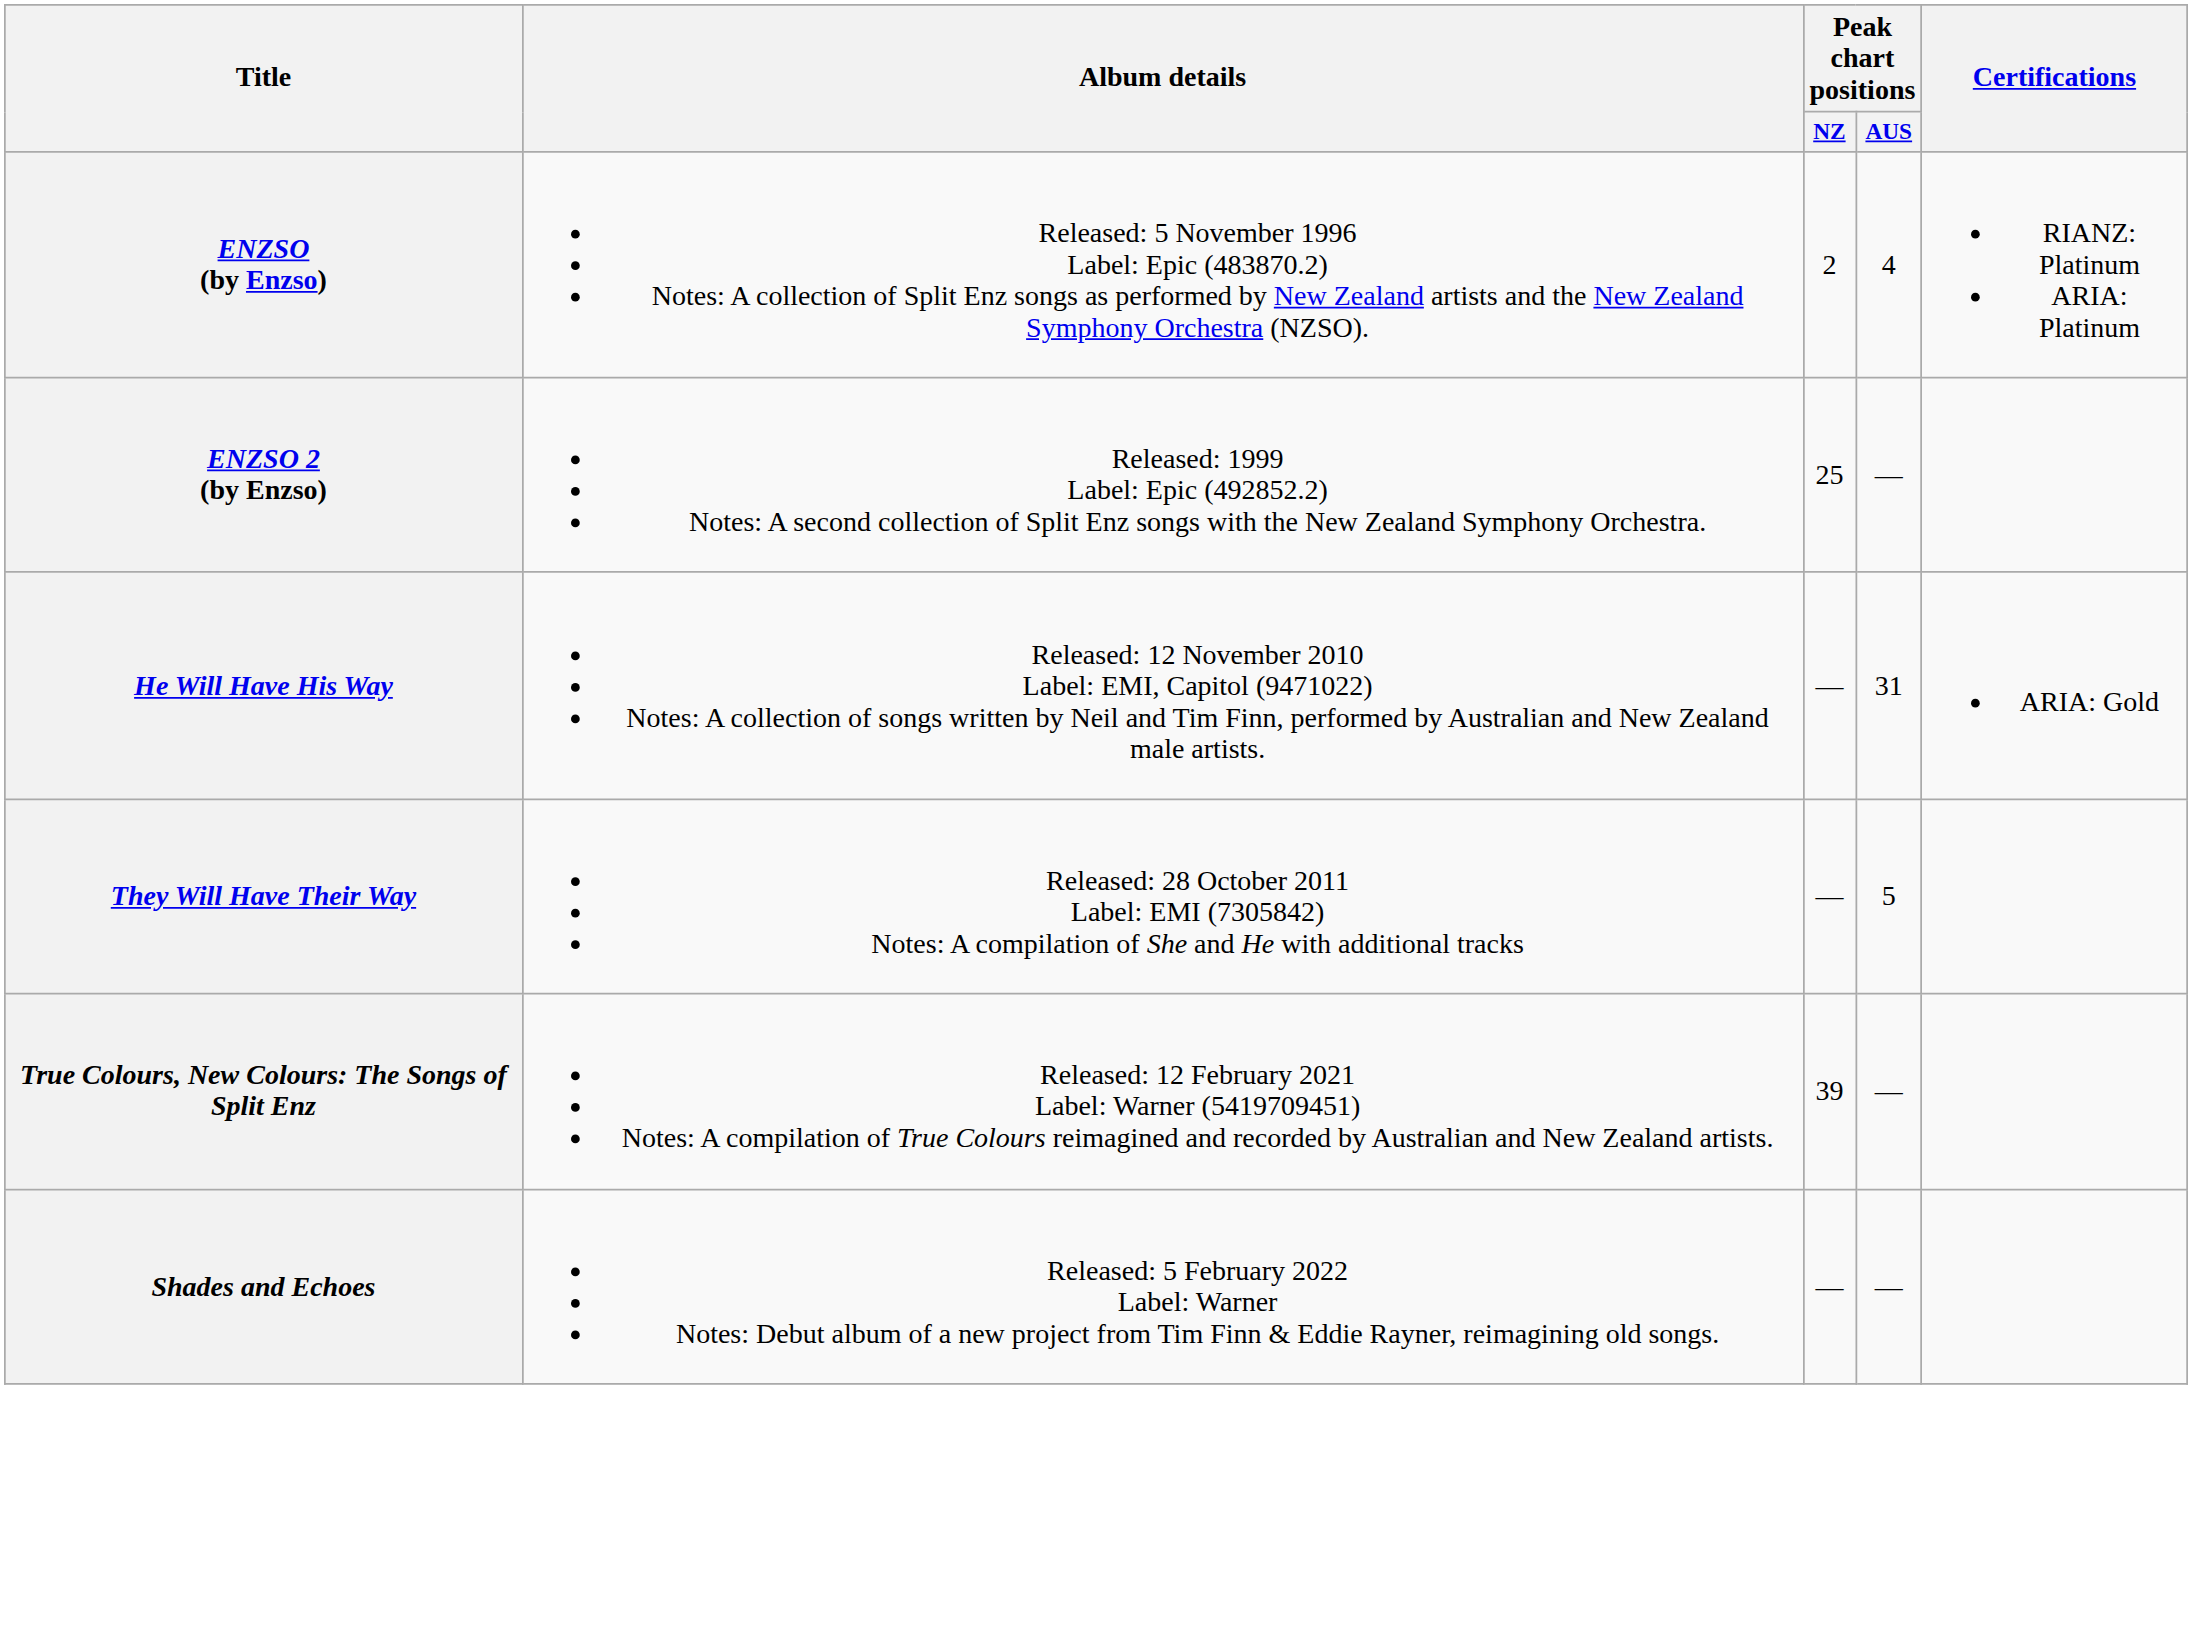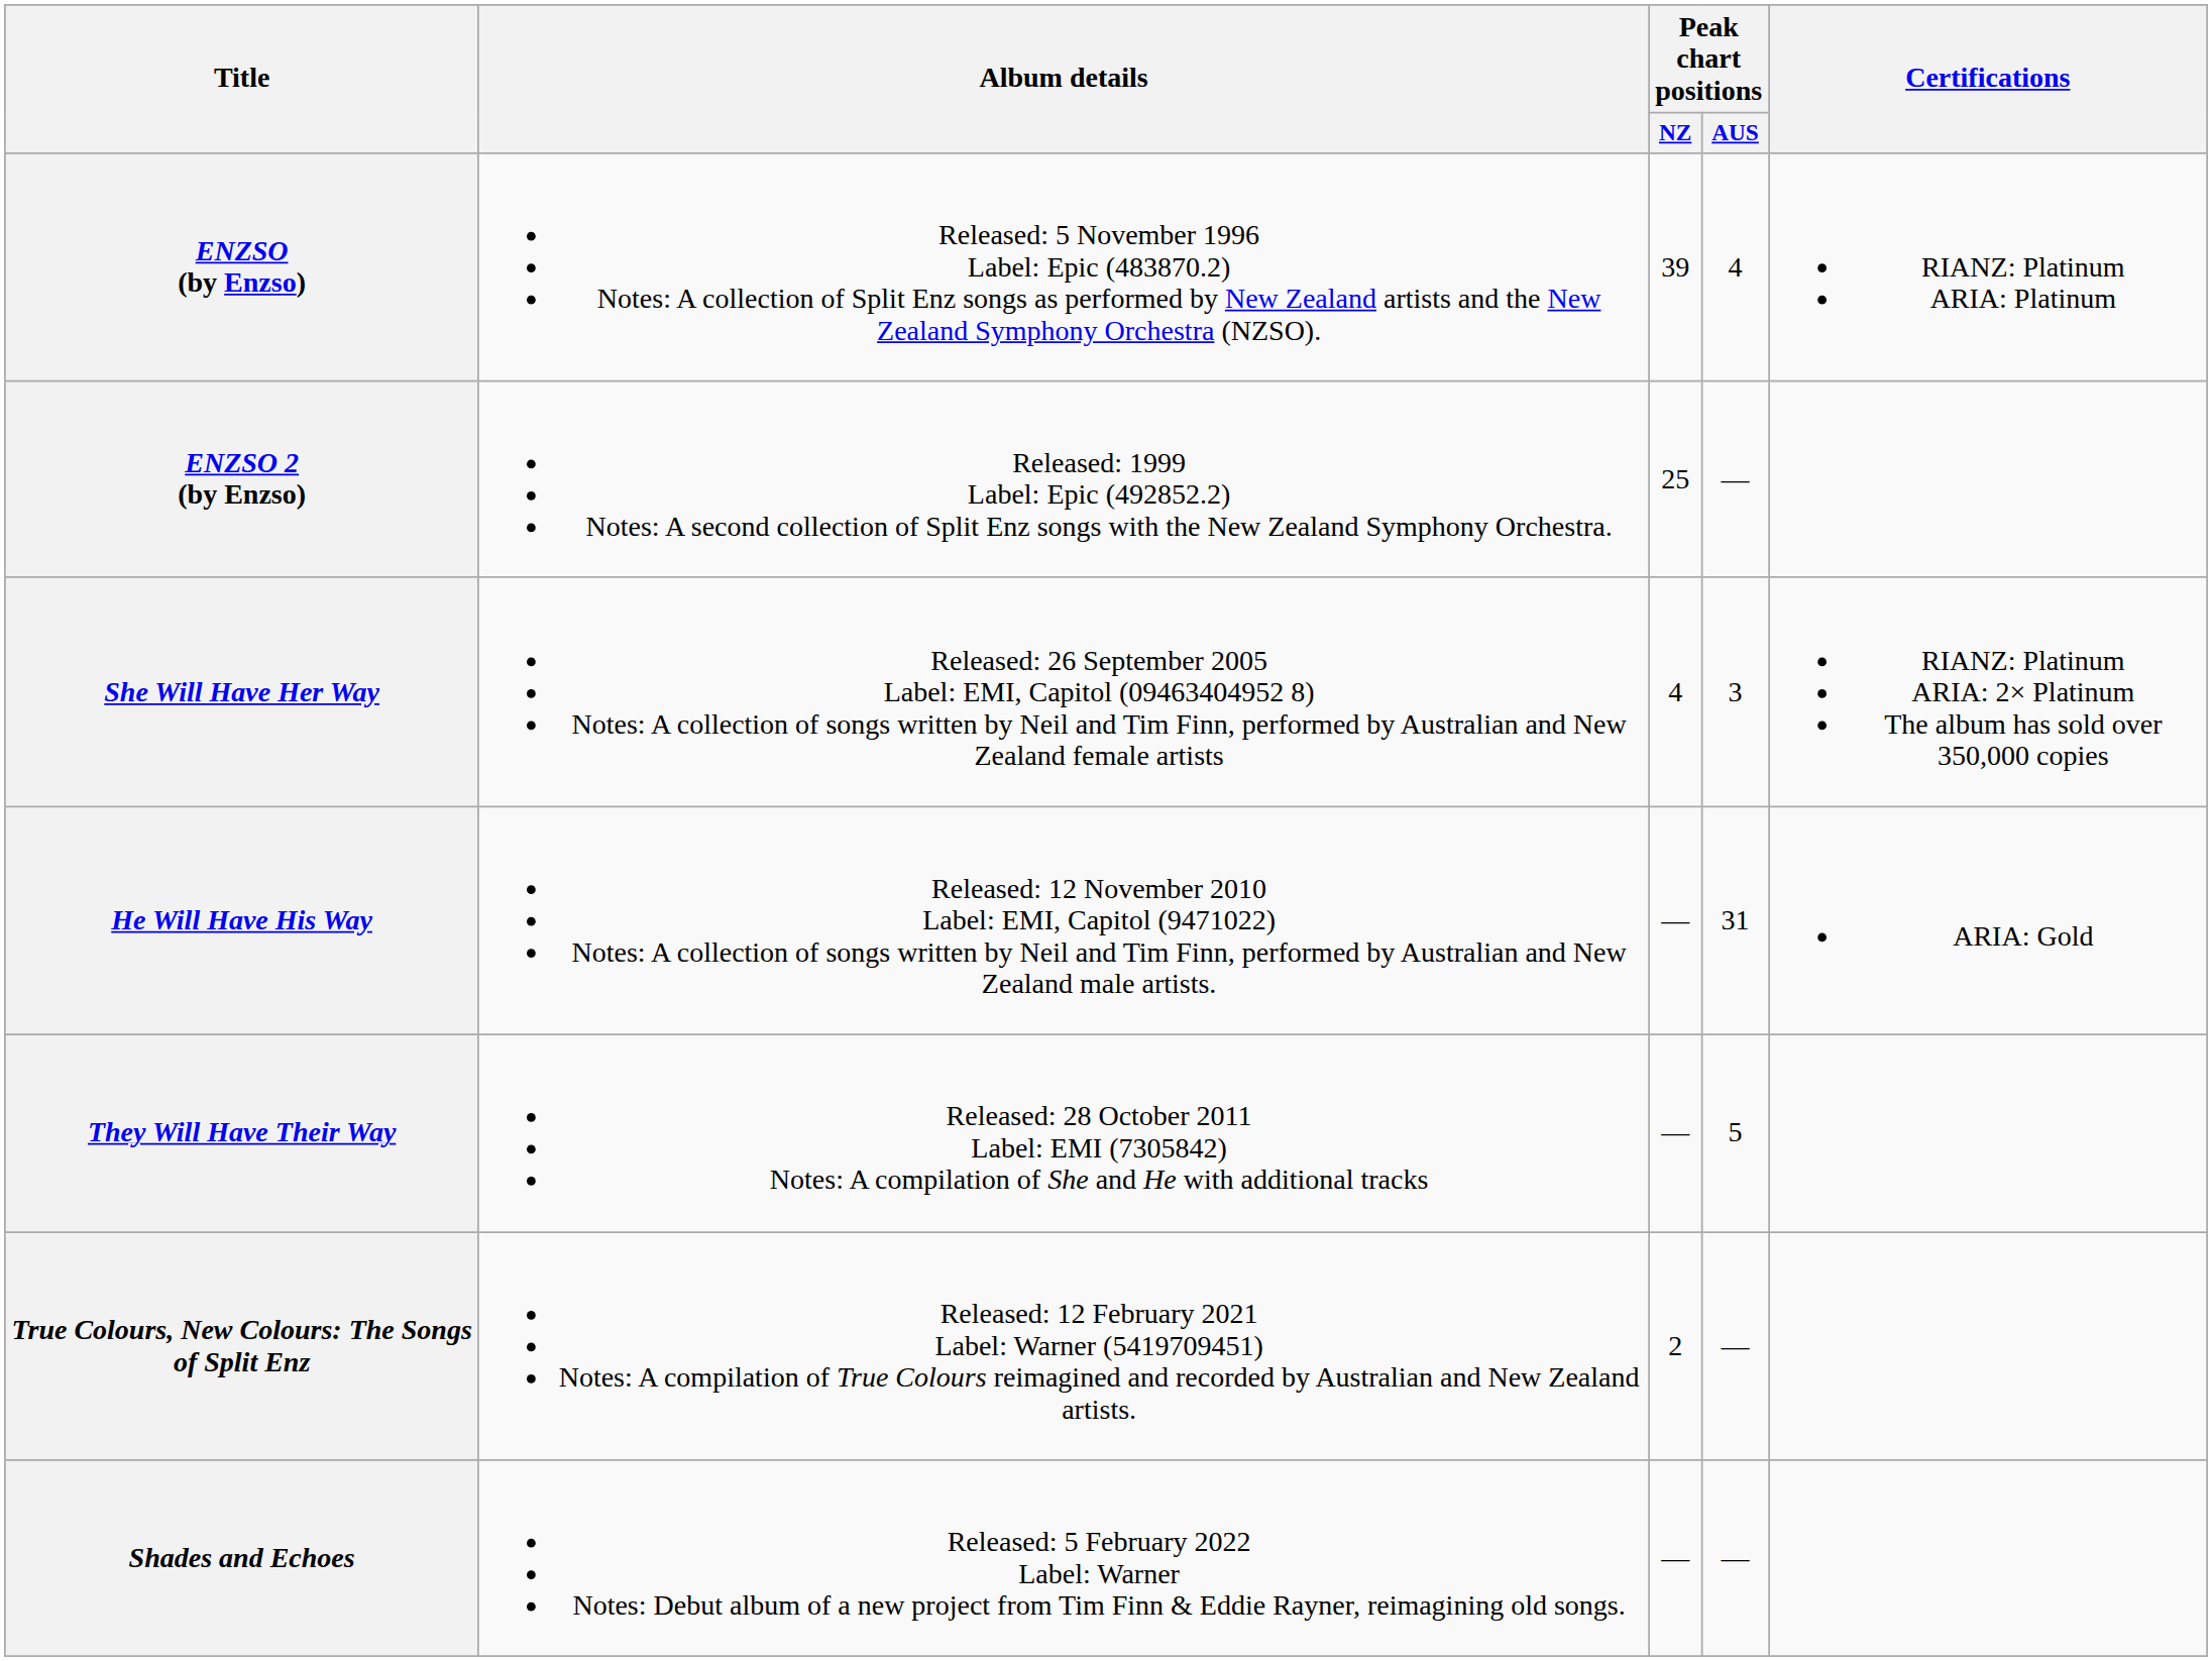 <table class="wikitable plainrowheaders" style="text-align:center;" border="1">
 <tr>
 <th scope="col" rowspan="2">Title</th>
 <th scope="col" rowspan="2">Album details</th>
 <th scope="col" colspan="2">Peak chart positions</th>
 <th scope="col" rowspan="2"><a href='#'>Certifications</a></th>
 </tr>
 <tr style="font-size:smaller;">
 <th width="20"><a href='#'>NZ</a><br></th>
 <th width="20"><a href='#'>AUS</a><br></th>
 </tr>
 <tr>
 <th scope="row"><em><a href='#'>ENZSO</a></em> <br> (by <a href='#'>Enzso</a>)</th>
 <td><br><ul><li>Released: 5 November 1996</li><li>Label: Epic (483870.2)</li><li>Notes: A collection of Split Enz songs as performed by <a href='#'>New Zealand</a> artists and the <a href='#'>New Zealand Symphony Orchestra</a> (NZSO).</li></ul></td>
-<td>2</td>
+<td>39<br></td>
 <td>4</td>
 <td><br><ul><li>RIANZ: Platinum</li><li>ARIA: Platinum</li></ul></td>
 </tr>
 <tr>
 <th scope="row"><em><a href='#'>ENZSO 2</a></em> <br> (by Enzso)</th>
 <td><br><ul><li>Released: 1999</li><li>Label: Epic (492852.2)</li><li>Notes: A second collection of Split Enz songs with the New Zealand Symphony Orchestra.</li></ul></td>
 <td>25</td>
 <td>—</td>
 <td></td>
+</tr>
+<tr>
+<th scope="row"><em><a href='#'>She Will Have Her Way</a></em></th>
+<td><br><ul><li>Released: 26 September 2005</li><li>Label: EMI, Capitol (09463404952 8)</li><li>Notes: A collection of songs written by Neil and Tim Finn, performed by Australian and New Zealand female artists</li></ul></td>
+<td>4</td>
+<td>3</td>
+<td><br><ul><li>RIANZ: Platinum</li><li>ARIA: 2× Platinum</li><li>The album has sold over 350,000 copies</li></ul></td>
 </tr>
 <tr>
 <th scope="row"><em><a href='#'>He Will Have His Way</a></em></th>
 <td><br><ul><li>Released: 12 November 2010</li><li>Label: EMI, Capitol (9471022)</li><li>Notes: A collection of songs written by Neil and Tim Finn, performed by Australian and New Zealand male artists.</li></ul></td>
 <td>—</td>
 <td>31</td>
 <td><br><ul><li>ARIA: Gold</li></ul></td>
 </tr>
 <tr>
 <th scope="row"><em><a href='#'>They Will Have Their Way</a></em></th>
 <td><br><ul><li>Released: 28 October 2011</li><li>Label: EMI (7305842)</li><li>Notes: A compilation of <em>She</em> and <em>He</em> with additional tracks</li></ul></td>
 <td>—</td>
 <td>5</td>
 <td></td>
 </tr>
 <tr>
 <th scope="row"><em>True Colours, New Colours: The Songs of Split Enz</em></th>
 <td><br><ul><li>Released: 12 February 2021</li><li>Label: Warner (5419709451)</li><li>Notes: A compilation of <em>True Colours</em> reimagined and recorded by Australian and New Zealand artists.</li></ul></td>
-<td>39<br></td>
+<td>2</td>
 <td>—</td>
 <td></td>
 </tr>
 <tr>
 <th scope="row"><em>Shades and Echoes</em><br></th>
 <td><br><ul><li>Released: 5 February 2022</li><li>Label: Warner</li><li>Notes: Debut album of a new project from Tim Finn & Eddie Rayner, reimagining old songs.</li></ul></td>
 <td>—</td>
 <td>—</td>
 <td></td>
 </tr>
 </table>
